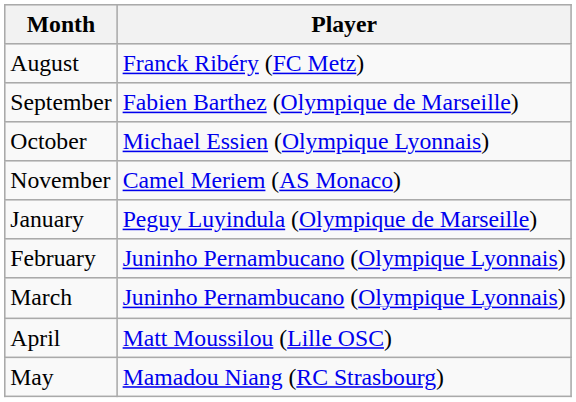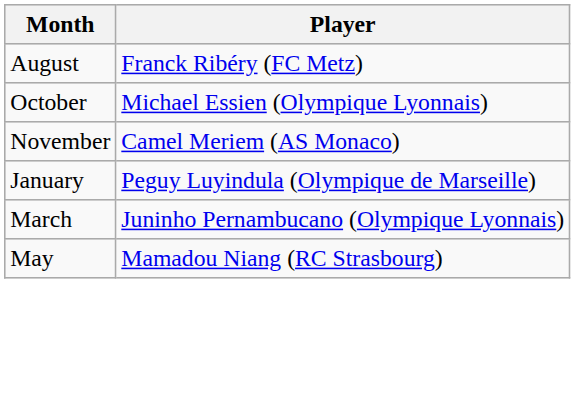 <table class="wikitable" style="font-size:95%">
 <tr>
 <th>Month</th>
 <th>Player</th>
 </tr>
 <tr --->
 <td>August</td>
 <td> <a href='#'>Franck Ribéry</a> (<a href='#'>FC Metz</a>)</td>
-</tr>
-<tr>
-<td>September</td>
-<td> <a href='#'>Fabien Barthez</a> (<a href='#'>Olympique de Marseille</a>)</td>
 </tr>
 <tr>
 <td>October</td>
 <td> <a href='#'>Michael Essien</a> (<a href='#'>Olympique Lyonnais</a>)</td>
 </tr>
 <tr>
 <td>November</td>
 <td> <a href='#'>Camel Meriem</a> (<a href='#'>AS Monaco</a>)</td>
 </tr>
 <tr>
 <td>January</td>
 <td> <a href='#'>Peguy Luyindula</a> (<a href='#'>Olympique de Marseille</a>)</td>
 </tr>
 <tr>
-<td>February</td>
-<td> <a href='#'>Juninho Pernambucano</a> (<a href='#'>Olympique Lyonnais</a>)</td>
-</tr>
-<tr>
 <td>March</td>
 <td> <a href='#'>Juninho Pernambucano</a> (<a href='#'>Olympique Lyonnais</a>)</td>
-</tr>
-<tr>
-<td>April</td>
-<td> <a href='#'>Matt Moussilou</a> (<a href='#'>Lille OSC</a>)</td>
 </tr>
 <tr>
 <td>May</td>
 <td> <a href='#'>Mamadou Niang</a> (<a href='#'>RC Strasbourg</a>)</td>
 </tr>
 </table>
